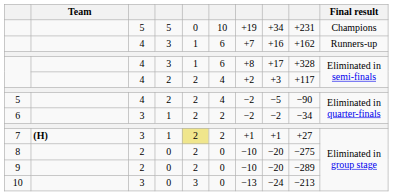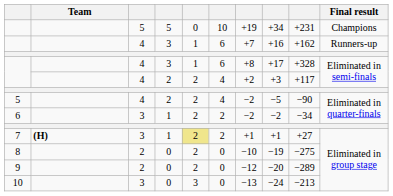 <table class=wikitable style="text-align:center;" width=620>
 <tr Indonesia>
 <th width=5.5%></th>
 <th width=20%>Team</th>
 <th width=5.5%></th>
 <th width=5.5%></th>
 <th width=5.5%></th>
 <th width=5.5%></th>
 <th width=5.5%></th>
 <th width=5.5%></th>
 <th width=5.5%></th>
 <th width=14%>Final result</th>
 </tr>
 <tr>
 <td></td>
 <td align="left"></td>
 <td>5</td>
 <td>5</td>
 <td>0</td>
 <td>10</td>
 <td>+19</td>
 <td>+34</td>
 <td>+231</td>
 <td>Champions</td>
 </tr>
 <tr>
 <td></td>
 <td align="left"></td>
 <td>4</td>
 <td>3</td>
 <td>1</td>
 <td>6</td>
 <td>+7</td>
 <td>+16</td>
 <td>+162</td>
 <td>Runners-up</td>
 </tr>
 <tr>
 <th colspan="10"></th>
 </tr>
 <tr>
 <td rowspan="2"></td>
 <td align="left"></td>
 <td>4</td>
 <td>3</td>
 <td>1</td>
 <td>6</td>
 <td>+8</td>
 <td>+17</td>
 <td>+328</td>
 <td rowspan="2">Eliminated in <a href='#'>semi-finals</a></td>
 </tr>
 <tr>
 <td align="left"></td>
 <td>4</td>
 <td>2</td>
 <td>2</td>
 <td>4</td>
 <td>+2</td>
 <td>+3</td>
 <td>+117</td>
 </tr>
 <tr>
 <th colspan="10"></th>
 </tr>
 <tr>
 <td>5</td>
 <td align="left"></td>
 <td>4</td>
 <td>2</td>
 <td>2</td>
 <td>4</td>
 <td>−2</td>
 <td>−5</td>
 <td>−90</td>
 <td rowspan="2">Eliminated in <a href='#'>quarter-finals</a></td>
 </tr>
 <tr>
 <td>6</td>
 <td align="left"></td>
 <td>3</td>
 <td>1</td>
 <td>2</td>
 <td>2</td>
 <td>−2</td>
 <td>−2</td>
 <td>−34</td>
 </tr>
 <tr>
 <th colspan="10"></th>
 </tr>
 <tr>
 <td>7</td>
 <td align="left"> <strong>(H)</strong></td>
 <td>3</td>
 <td>1</td>
 <td style="background: khaki;">2</td>
 <td>2</td>
 <td>+1</td>
 <td>+1</td>
 <td>+27</td>
 <td rowspan="4">Eliminated in <a href='#'>group stage</a></td>
 </tr>
 <tr>
 <td>8</td>
 <td align="left"></td>
 <td>2</td>
 <td>0</td>
 <td>2</td>
 <td>0</td>
 <td>−10</td>
-<td>−20</td>
+<td>−19</td>
 <td>−275</td>
 </tr>
 <tr>
 <td>9</td>
 <td align="left"></td>
 <td>2</td>
 <td>0</td>
 <td>2</td>
 <td>0</td>
-<td>−10</td>
+<td>−12</td>
 <td>−20</td>
 <td>−289</td>
 </tr>
 <tr>
 <td>10</td>
 <td align="left"></td>
 <td>3</td>
 <td>0</td>
 <td>3</td>
 <td>0</td>
 <td>−13</td>
 <td>−24</td>
 <td>−213</td>
 </tr>
 </table>
